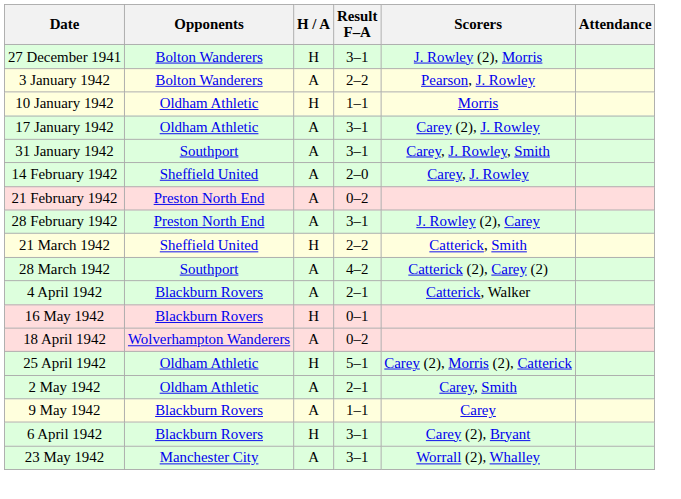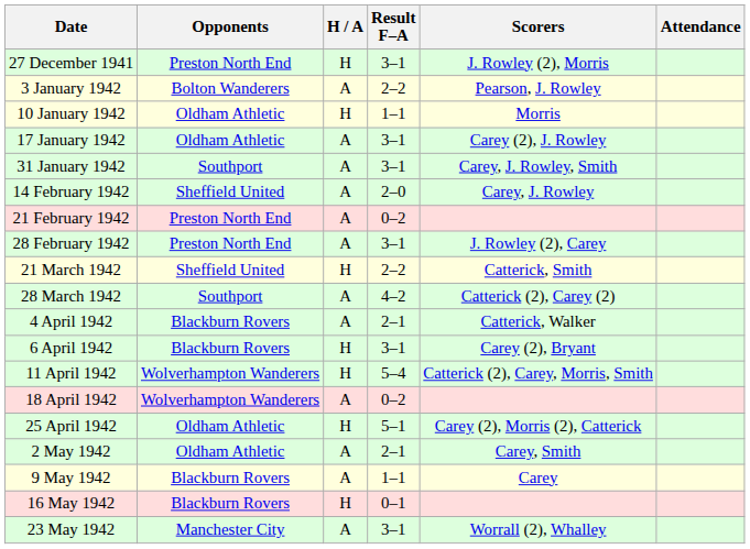 <table class="wikitable" style="text-align:center">
 <tr>
 <th>Date</th>
 <th>Opponents</th>
 <th>H / A</th>
 <th>Result<br>F–A</th>
 <th>Scorers</th>
 <th>Attendance</th>
 </tr>
 <tr bgcolor="#ddffdd">
 <td>27 December 1941</td>
-<td><a href='#'>Bolton Wanderers</a></td>
+<td><a href='#'>Preston North End</a></td>
 <td>H</td>
 <td>3–1</td>
 <td><a href='#'>J. Rowley</a> (2), <a href='#'>Morris</a></td>
 <td></td>
 </tr>
 <tr bgcolor="#ffffdd">
 <td>3 January 1942</td>
 <td><a href='#'>Bolton Wanderers</a></td>
 <td>A</td>
 <td>2–2</td>
 <td><a href='#'>Pearson</a>, <a href='#'>J. Rowley</a></td>
 <td></td>
 </tr>
 <tr bgcolor="#ffffdd">
 <td>10 January 1942</td>
 <td><a href='#'>Oldham Athletic</a></td>
 <td>H</td>
 <td>1–1</td>
 <td><a href='#'>Morris</a></td>
 <td></td>
 </tr>
 <tr bgcolor="#ddffdd">
 <td>17 January 1942</td>
 <td><a href='#'>Oldham Athletic</a></td>
 <td>A</td>
 <td>3–1</td>
 <td><a href='#'>Carey</a> (2), <a href='#'>J. Rowley</a></td>
 <td></td>
 </tr>
 <tr bgcolor="#ddffdd">
 <td>31 January 1942</td>
 <td><a href='#'>Southport</a></td>
 <td>A</td>
 <td>3–1</td>
 <td><a href='#'>Carey</a>, <a href='#'>J. Rowley</a>, <a href='#'>Smith</a></td>
 <td></td>
 </tr>
 <tr bgcolor="#ddffdd">
 <td>14 February 1942</td>
 <td><a href='#'>Sheffield United</a></td>
 <td>A</td>
 <td>2–0</td>
 <td><a href='#'>Carey</a>, <a href='#'>J. Rowley</a></td>
 <td></td>
 </tr>
 <tr bgcolor="#ffdddd">
 <td>21 February 1942</td>
 <td><a href='#'>Preston North End</a></td>
 <td>A</td>
 <td>0–2</td>
 <td></td>
 <td></td>
 </tr>
 <tr bgcolor="#ddffdd">
 <td>28 February 1942</td>
 <td><a href='#'>Preston North End</a></td>
 <td>A</td>
 <td>3–1</td>
 <td><a href='#'>J. Rowley</a> (2), <a href='#'>Carey</a></td>
 <td></td>
 </tr>
 <tr bgcolor="#ffffdd">
 <td>21 March 1942</td>
 <td><a href='#'>Sheffield United</a></td>
 <td>H</td>
 <td>2–2</td>
 <td><a href='#'>Catterick</a>, <a href='#'>Smith</a></td>
 <td></td>
 </tr>
 <tr bgcolor="#ddffdd">
 <td>28 March 1942</td>
 <td><a href='#'>Southport</a></td>
 <td>A</td>
 <td>4–2</td>
 <td><a href='#'>Catterick</a> (2), <a href='#'>Carey</a> (2)</td>
 <td></td>
 </tr>
 <tr bgcolor="#ddffdd">
 <td>4 April 1942</td>
 <td><a href='#'>Blackburn Rovers</a></td>
 <td>A</td>
 <td>2–1</td>
 <td><a href='#'>Catterick</a>, Walker</td>
 <td></td>
 </tr>
-<tr bgcolor="#ffdddd">
-<td>16 May 1942</td>
+<tr bgcolor="#ddffdd">
+<td>6 April 1942</td>
 <td><a href='#'>Blackburn Rovers</a></td>
 <td>H</td>
-<td>0–1</td>
+<td>3–1</td>
+<td><a href='#'>Carey</a> (2), <a href='#'>Bryant</a></td>
 <td></td>
+</tr>
+<tr bgcolor="#ddffdd">
+<td>11 April 1942</td>
+<td><a href='#'>Wolverhampton Wanderers</a></td>
+<td>H</td>
+<td>5–4</td>
+<td><a href='#'>Catterick</a> (2), <a href='#'>Carey</a>, <a href='#'>Morris</a>, <a href='#'>Smith</a></td>
 <td></td>
 </tr>
 <tr bgcolor="#ffdddd">
 <td>18 April 1942</td>
 <td><a href='#'>Wolverhampton Wanderers</a></td>
 <td>A</td>
 <td>0–2 </td>
 <td></td>
 <td></td>
 </tr>
 <tr bgcolor="#ddffdd">
 <td>25 April 1942</td>
 <td><a href='#'>Oldham Athletic</a></td>
 <td>H</td>
 <td>5–1</td>
 <td><a href='#'>Carey</a> (2), <a href='#'>Morris</a> (2), <a href='#'>Catterick</a></td>
 <td></td>
 </tr>
 <tr bgcolor="#ddffdd">
 <td>2 May 1942</td>
 <td><a href='#'>Oldham Athletic</a></td>
 <td>A</td>
 <td>2–1</td>
 <td><a href='#'>Carey</a>, <a href='#'>Smith</a></td>
 <td></td>
 </tr>
 <tr bgcolor="#ffffdd">
 <td>9 May 1942</td>
 <td><a href='#'>Blackburn Rovers</a></td>
 <td>A</td>
 <td>1–1</td>
 <td><a href='#'>Carey</a></td>
 <td></td>
 </tr>
-<tr bgcolor="#ddffdd">
-<td>6 April 1942</td>
+<tr bgcolor="#ffdddd">
+<td>16 May 1942</td>
 <td><a href='#'>Blackburn Rovers</a></td>
 <td>H</td>
-<td>3–1</td>
-<td><a href='#'>Carey</a> (2), <a href='#'>Bryant</a></td>
+<td>0–1</td>
+<td></td>
 <td></td>
 </tr>
 <tr bgcolor="#ddffdd">
 <td>23 May 1942</td>
 <td><a href='#'>Manchester City</a></td>
 <td>A</td>
 <td>3–1</td>
 <td><a href='#'>Worrall</a> (2), <a href='#'>Whalley</a></td>
 <td></td>
 </tr>
 </table>
